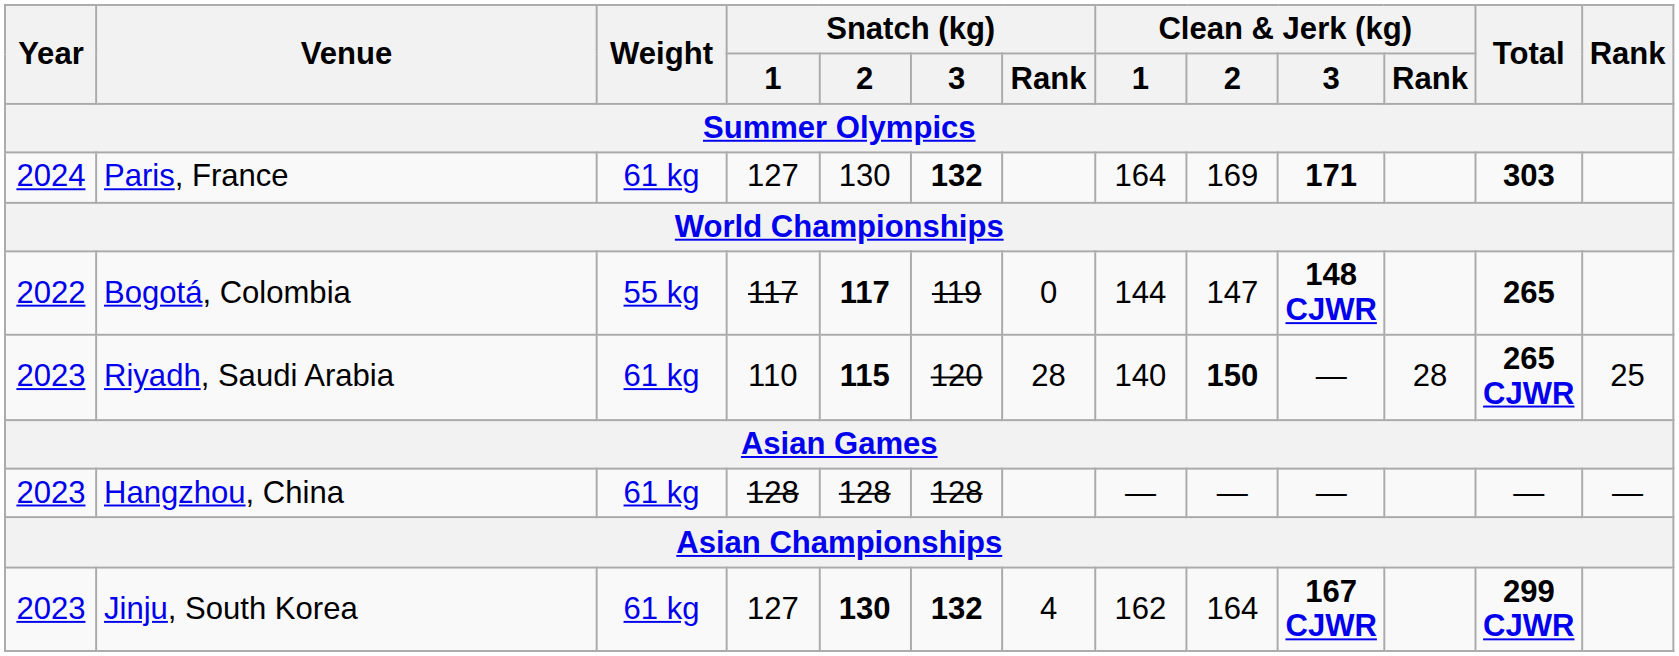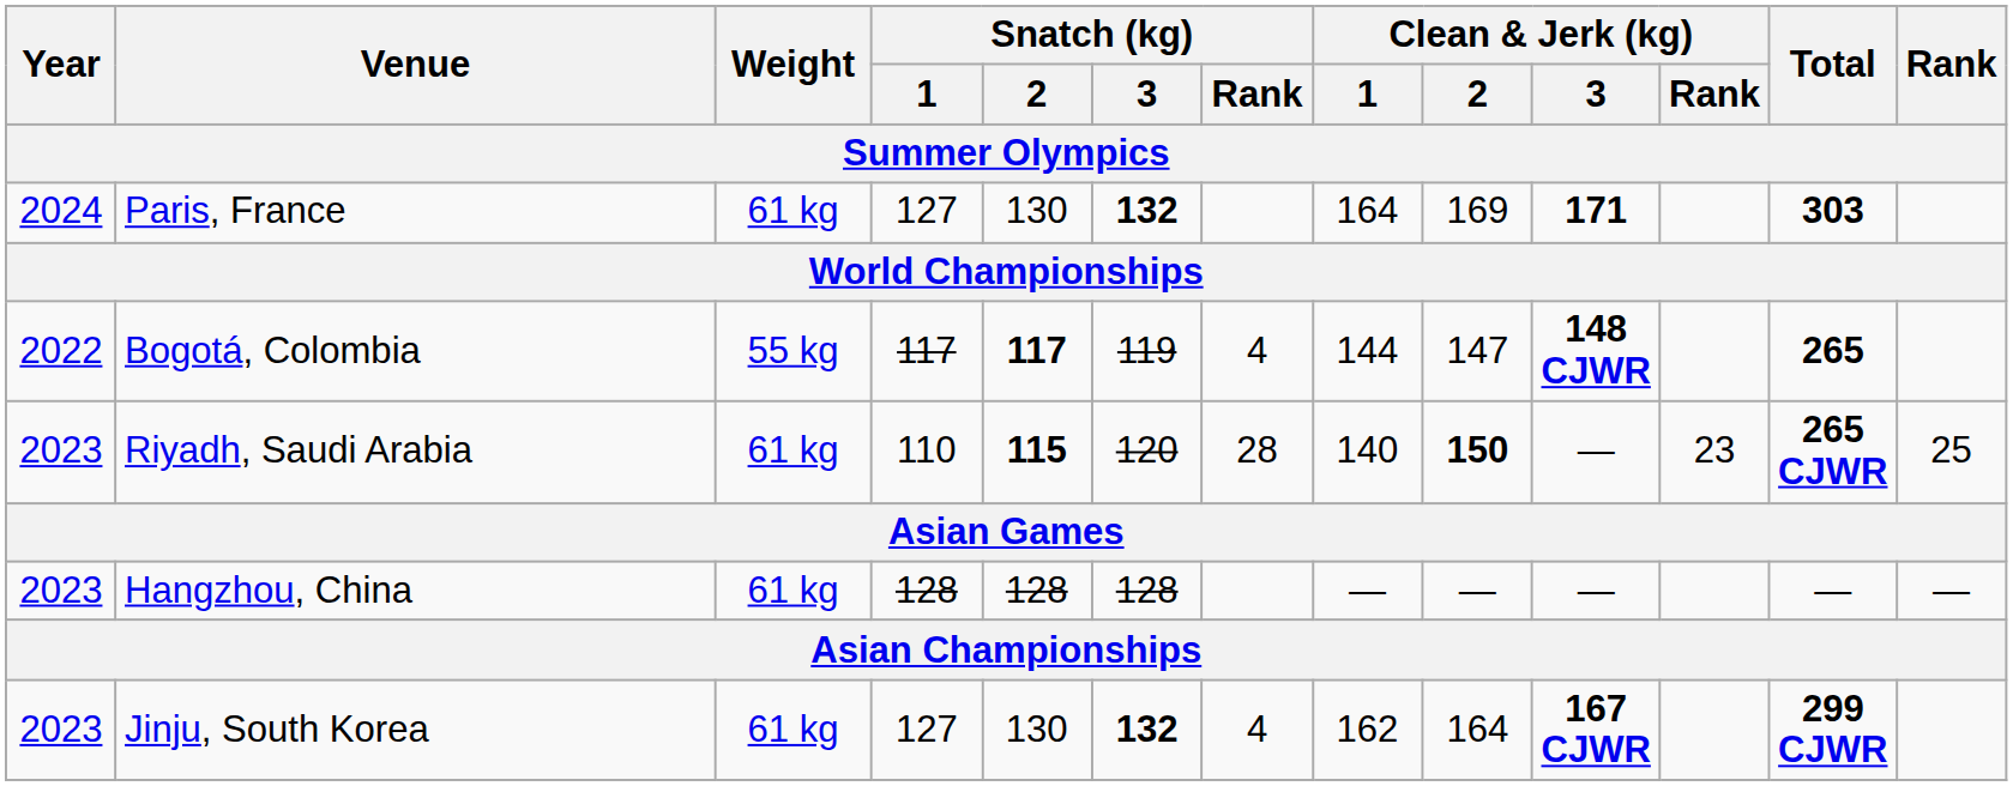 <table class = "wikitable" style="text-align:center;">
 <tr>
 <th rowspan=2 width=40>Year</th>
 <th rowspan=2 width=250>Venue</th>
 <th rowspan=2 width=60>Weight</th>
 <th colspan=4>Snatch (kg)</th>
 <th colspan=4>Clean & Jerk (kg)</th>
 <th rowspan=2 width=40>Total</th>
 <th rowspan=2 width=40>Rank</th>
 </tr>
 <tr>
 <th width=40>1</th>
 <th width=40>2</th>
 <th width=40>3</th>
 <th width=40>Rank</th>
 <th width=40>1</th>
 <th width=40>2</th>
 <th width=40>3</th>
 <th width=40>Rank</th>
 </tr>
 <tr>
 <th colspan=13><a href='#'>Summer Olympics</a></th>
 </tr>
 <tr>
 <td><a href='#'>2024</a></td>
 <td align=left><a href='#'>Paris</a>, France</td>
 <td><a href='#'>61 kg</a></td>
 <td>127</td>
 <td>130</td>
 <td><strong>132</strong></td>
 <td></td>
 <td>164</td>
 <td>169</td>
 <td><strong>171</strong></td>
 <td></td>
 <td><strong>303</strong></td>
 <td></td>
 </tr>
 <tr>
 <th colspan=13><a href='#'>World Championships</a></th>
 </tr>
 <tr>
 <td><a href='#'>2022</a></td>
 <td align=left><a href='#'>Bogotá</a>, Colombia</td>
 <td><a href='#'>55 kg</a></td>
 <td><s>117</s></td>
 <td><strong>117</strong></td>
 <td><s>119</s></td>
-<td>0</td>
+<td>4</td>
 <td>144</td>
 <td>147</td>
 <td><strong>148 <a href='#'>CJWR</a></strong></td>
 <td></td>
 <td><strong>265</strong></td>
 <td></td>
 </tr>
 <tr>
 <td><a href='#'>2023</a></td>
 <td align=left><a href='#'>Riyadh</a>, Saudi Arabia</td>
 <td><a href='#'>61 kg</a></td>
 <td>110</td>
 <td><strong>115</strong></td>
 <td><s>120</s></td>
 <td>28</td>
 <td>140</td>
 <td><strong>150</strong></td>
 <td>—</td>
-<td>28</td>
+<td>23</td>
 <td><strong>265 <a href='#'>CJWR</a></strong></td>
 <td>25</td>
 </tr>
 <tr>
 <th colspan=13><a href='#'>Asian Games</a></th>
 </tr>
 <tr>
 <td><a href='#'>2023</a></td>
 <td align=left><a href='#'>Hangzhou</a>, China</td>
 <td><a href='#'>61 kg</a></td>
 <td><s>128</s></td>
 <td><s>128</s></td>
 <td><s>128</s></td>
 <td></td>
 <td>—</td>
 <td>—</td>
 <td>—</td>
 <td></td>
 <td>—</td>
 <td>—</td>
 </tr>
 <tr>
 <th colspan=13><a href='#'>Asian Championships</a></th>
 </tr>
 <tr>
 <td><a href='#'>2023</a></td>
 <td align=left><a href='#'>Jinju</a>, South Korea</td>
 <td><a href='#'>61 kg</a></td>
 <td>127</td>
-<td><strong>130</strong></td>
+<td>130</td>
 <td><strong>132</strong></td>
 <td>4</td>
 <td>162</td>
 <td>164</td>
 <td><strong>167 <a href='#'>CJWR</a></strong></td>
 <td></td>
 <td><strong>299 <a href='#'>CJWR</a></strong></td>
 <td></td>
 </tr>
 </table>
